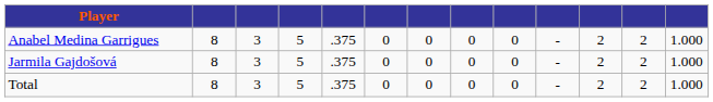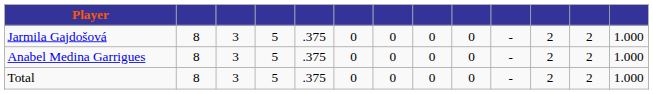 <table class="wikitable" style="text-align:center">
 <tr>
 <th style="background:#333399; color:#FF5800" width="200px">Player</th>
 <th style="background:#333399; color:#FF5800" width="40px"></th>
 <th style="background:#333399; color:#FF5800" width="40px"></th>
 <th style="background:#333399; color:#FF5800" width="40px"></th>
 <th style="background:#333399; color:#FF5800" width="40px"></th>
 <th style="background:#333399; color:#FF5800" width="40px"></th>
 <th style="background:#333399; color:#FF5800" width="40px"></th>
 <th style="background:#333399; color:#FF5800" width="40px"></th>
 <th style="background:#333399; color:#FF5800" width="40px"></th>
 <th style="background:#333399; color:#FF5800" width="40px"></th>
 <th style="background:#333399; color:#FF5800" width="40px"></th>
 <th style="background:#333399; color:#FF5800" width="40px"></th>
 <th style="background:#333399; color:#FF5800" width="40px"></th>
 </tr>
 <tr>
-<td style="text-align:left"><a href='#'>Anabel Medina Garrigues</a></td>
+<td style="text-align:left"><a href='#'>Jarmila Gajdošová</a></td>
 <td>8</td>
 <td>3</td>
 <td>5</td>
 <td>.375</td>
 <td>0</td>
 <td>0</td>
 <td>0</td>
 <td>0</td>
 <td>-</td>
 <td>2</td>
 <td>2</td>
 <td>1.000</td>
 </tr>
 <tr>
-<td style="text-align:left"><a href='#'>Jarmila Gajdošová</a></td>
+<td style="text-align:left"><a href='#'>Anabel Medina Garrigues</a></td>
 <td>8</td>
 <td>3</td>
 <td>5</td>
 <td>.375</td>
 <td>0</td>
 <td>0</td>
 <td>0</td>
 <td>0</td>
 <td>-</td>
 <td>2</td>
 <td>2</td>
 <td>1.000</td>
 </tr>
 <tr>
 <td style="text-align:left">Total</td>
 <td>8</td>
 <td>3</td>
 <td>5</td>
 <td>.375</td>
 <td>0</td>
 <td>0</td>
 <td>0</td>
 <td>0</td>
 <td>-</td>
 <td>2</td>
 <td>2</td>
 <td>1.000</td>
 </tr>
 </table>
